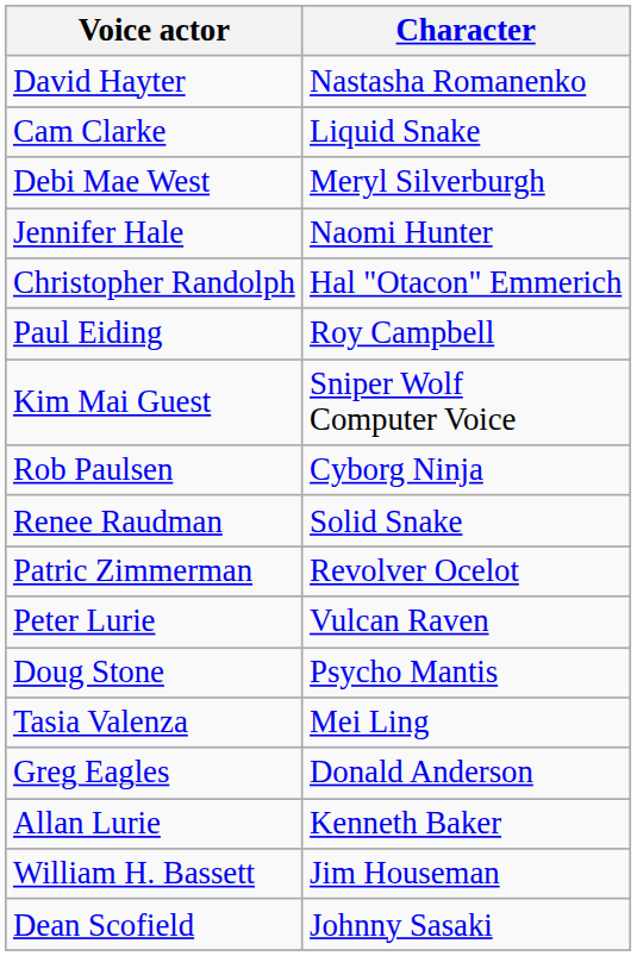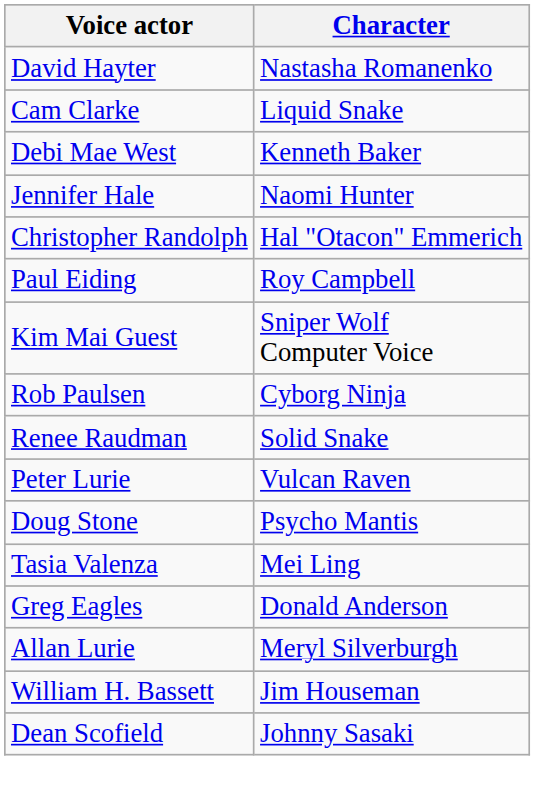 <table class="wikitable">
 <tr>
 <th>Voice actor</th>
 <th><a href='#'>Character</a></th>
 </tr>
 <tr>
 <td><a href='#'>David Hayter</a></td>
 <td><a href='#'>Nastasha Romanenko</a></td>
 </tr>
 <tr>
 <td><a href='#'>Cam Clarke</a></td>
 <td><a href='#'>Liquid Snake</a></td>
 </tr>
 <tr>
 <td><a href='#'>Debi Mae West</a></td>
-<td><a href='#'>Meryl Silverburgh</a></td>
+<td><a href='#'>Kenneth Baker</a></td>
 </tr>
 <tr>
 <td><a href='#'>Jennifer Hale</a></td>
 <td><a href='#'>Naomi Hunter</a></td>
 </tr>
 <tr>
 <td><a href='#'>Christopher Randolph</a></td>
 <td><a href='#'>Hal "Otacon" Emmerich</a></td>
 </tr>
 <tr>
 <td><a href='#'>Paul Eiding</a></td>
 <td><a href='#'>Roy Campbell</a></td>
 </tr>
 <tr>
 <td><a href='#'>Kim Mai Guest</a></td>
 <td><a href='#'>Sniper Wolf</a><br>Computer Voice</td>
 </tr>
 <tr>
 <td><a href='#'>Rob Paulsen</a></td>
 <td><a href='#'>Cyborg Ninja</a></td>
 </tr>
 <tr>
 <td><a href='#'>Renee Raudman</a></td>
 <td><a href='#'>Solid Snake</a></td>
 </tr>
 <tr>
-<td><a href='#'>Patric Zimmerman</a></td>
-<td><a href='#'>Revolver Ocelot</a></td>
-</tr>
-<tr>
 <td><a href='#'>Peter Lurie</a></td>
 <td><a href='#'>Vulcan Raven</a></td>
 </tr>
 <tr>
 <td><a href='#'>Doug Stone</a></td>
 <td><a href='#'>Psycho Mantis</a></td>
 </tr>
 <tr>
 <td><a href='#'>Tasia Valenza</a></td>
 <td><a href='#'>Mei Ling</a></td>
 </tr>
 <tr>
 <td><a href='#'>Greg Eagles</a></td>
 <td><a href='#'>Donald Anderson</a></td>
 </tr>
 <tr>
 <td><a href='#'>Allan Lurie</a></td>
-<td><a href='#'>Kenneth Baker</a></td>
+<td><a href='#'>Meryl Silverburgh</a></td>
 </tr>
 <tr>
 <td><a href='#'>William H. Bassett</a></td>
 <td><a href='#'>Jim Houseman</a></td>
 </tr>
 <tr>
 <td><a href='#'>Dean Scofield</a></td>
 <td><a href='#'>Johnny Sasaki</a></td>
 </tr>
 </table>
